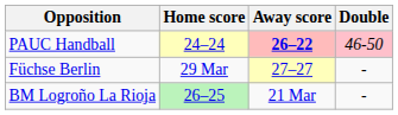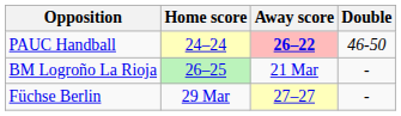 <table class="wikitable" style="text-align: center">
 <tr>
 <th>Opposition</th>
 <th>Home score</th>
 <th>Away score</th>
 <th>Double</th>
 </tr>
 <tr>
 <td align="left"> <a href='#'>PAUC Handball</a></td>
 <td bgcolor=#FFFFBB><a href='#'>24–24</a></td>
 <td bgcolor=#FFBBBB><strong><a href='#'>26–22</a></strong></td>
-<td style="background: pink;"><em>46-50</em></td>
+<td><em>46-50</em></td>
+</tr>
+<tr>
+<td align="left"> <a href='#'>BM Logroño La Rioja</a></td>
+<td bgcolor=#BBF3BB><a href='#'>26–25</a></td>
+<td><a href='#'>21 Mar</a></td>
+<td><em> -</em></td>
 </tr>
 <tr>
 <td align="left"> <a href='#'>Füchse Berlin</a></td>
 <td><a href='#'>29 Mar</a></td>
 <td bgcolor=#FFFFBB><a href='#'>27–27</a></td>
 <td><em> -</em></td>
 </tr>
-<tr>
-<td align="left"> <a href='#'>BM Logroño La Rioja</a></td>
-<td bgcolor=#BBF3BB><a href='#'>26–25</a></td>
-<td><a href='#'>21 Mar</a></td>
-<td><em> -</em></td>
-</tr>
 </table>
